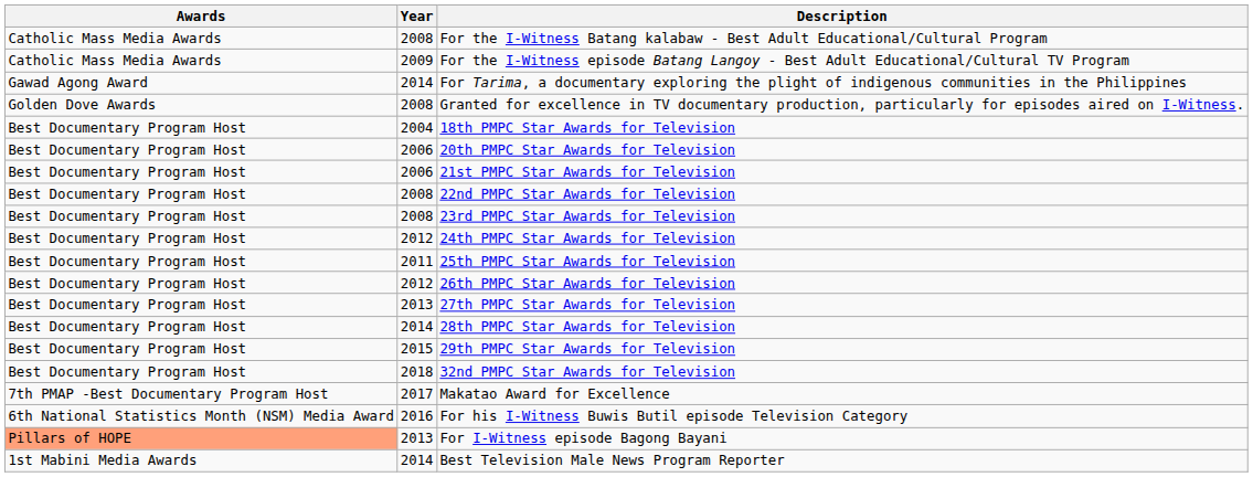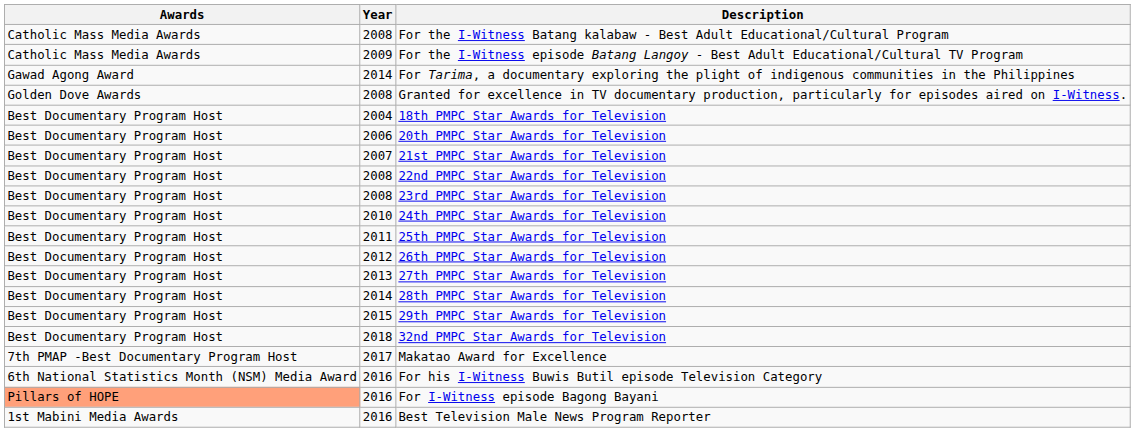 <table class="wikitable">
 <tr>
 <th>Awards</th>
 <th>Year</th>
 <th>Description</th>
 </tr>
 <tr>
 <td>Catholic Mass Media Awards</td>
 <td>2008</td>
 <td>For the <a href='#'>I-Witness</a> Batang kalabaw - Best Adult Educational/Cultural Program </td>
 </tr>
 <tr>
 <td>Catholic Mass Media Awards</td>
 <td>2009</td>
 <td>For the <a href='#'>I-Witness</a> episode <em>Batang Langoy</em> - Best Adult Educational/Cultural TV Program</td>
 </tr>
 <tr>
 <td>Gawad Agong Award</td>
 <td>2014</td>
 <td>For <em>Tarima</em>, a documentary exploring the plight of indigenous communities in the Philippines</td>
 </tr>
 <tr>
 <td>Golden Dove Awards</td>
 <td>2008</td>
 <td>Granted for excellence in TV documentary production, particularly for episodes aired on <a href='#'>I-Witness</a>.</td>
 </tr>
 <tr>
 <td>Best Documentary Program Host</td>
 <td>2004</td>
 <td><a href='#'>18th PMPC Star Awards for Television </a></td>
 </tr>
 <tr>
 <td>Best Documentary Program Host</td>
 <td>2006</td>
 <td><a href='#'>20th PMPC Star Awards for Television</a></td>
 </tr>
 <tr>
 <td>Best Documentary Program Host</td>
-<td>2006</td>
+<td>2007</td>
 <td><a href='#'>21st PMPC Star Awards for Television</a></td>
 </tr>
 <tr>
 <td>Best Documentary Program Host</td>
 <td>2008</td>
 <td><a href='#'>22nd PMPC Star Awards for Television</a></td>
 </tr>
 <tr>
 <td>Best Documentary Program Host</td>
 <td>2008</td>
 <td><a href='#'>23rd PMPC Star Awards for Television</a></td>
 </tr>
 <tr>
 <td>Best Documentary Program Host</td>
-<td>2012</td>
+<td>2010</td>
 <td><a href='#'>24th PMPC Star Awards for Television</a></td>
 </tr>
 <tr>
 <td>Best Documentary Program Host</td>
 <td>2011</td>
 <td><a href='#'>25th PMPC Star Awards for Television</a></td>
 </tr>
 <tr>
 <td>Best Documentary Program Host</td>
 <td>2012</td>
 <td><a href='#'>26th PMPC Star Awards for Television</a></td>
 </tr>
 <tr>
 <td>Best Documentary Program Host</td>
 <td>2013</td>
 <td><a href='#'>27th PMPC Star Awards for Television</a></td>
 </tr>
 <tr>
 <td>Best Documentary Program Host</td>
 <td>2014</td>
 <td><a href='#'>28th PMPC Star Awards for Television</a></td>
 </tr>
 <tr>
 <td>Best Documentary Program Host</td>
 <td>2015</td>
 <td><a href='#'>29th PMPC Star Awards for Television</a></td>
 </tr>
 <tr>
 <td>Best Documentary Program Host</td>
 <td>2018</td>
 <td><a href='#'>32nd PMPC Star Awards for Television</a></td>
 </tr>
 <tr>
 <td>7th PMAP -Best Documentary Program Host</td>
 <td>2017</td>
 <td>Makatao Award for Excellence</td>
 </tr>
 <tr>
 <td>6th National Statistics Month (NSM) Media Award</td>
 <td>2016</td>
 <td>For his <a href='#'>I-Witness</a> Buwis Butil episode Television Category</td>
 </tr>
 <tr>
 <td style="background: lightsalmon;">Pillars of HOPE</td>
-<td>2013</td>
+<td>2016</td>
 <td>For <a href='#'>I-Witness</a> episode Bagong Bayani</td>
 </tr>
 <tr>
 <td>1st Mabini Media Awards</td>
-<td>2014</td>
+<td>2016</td>
 <td>Best Television Male News Program Reporter</td>
 </tr>
 </table>
